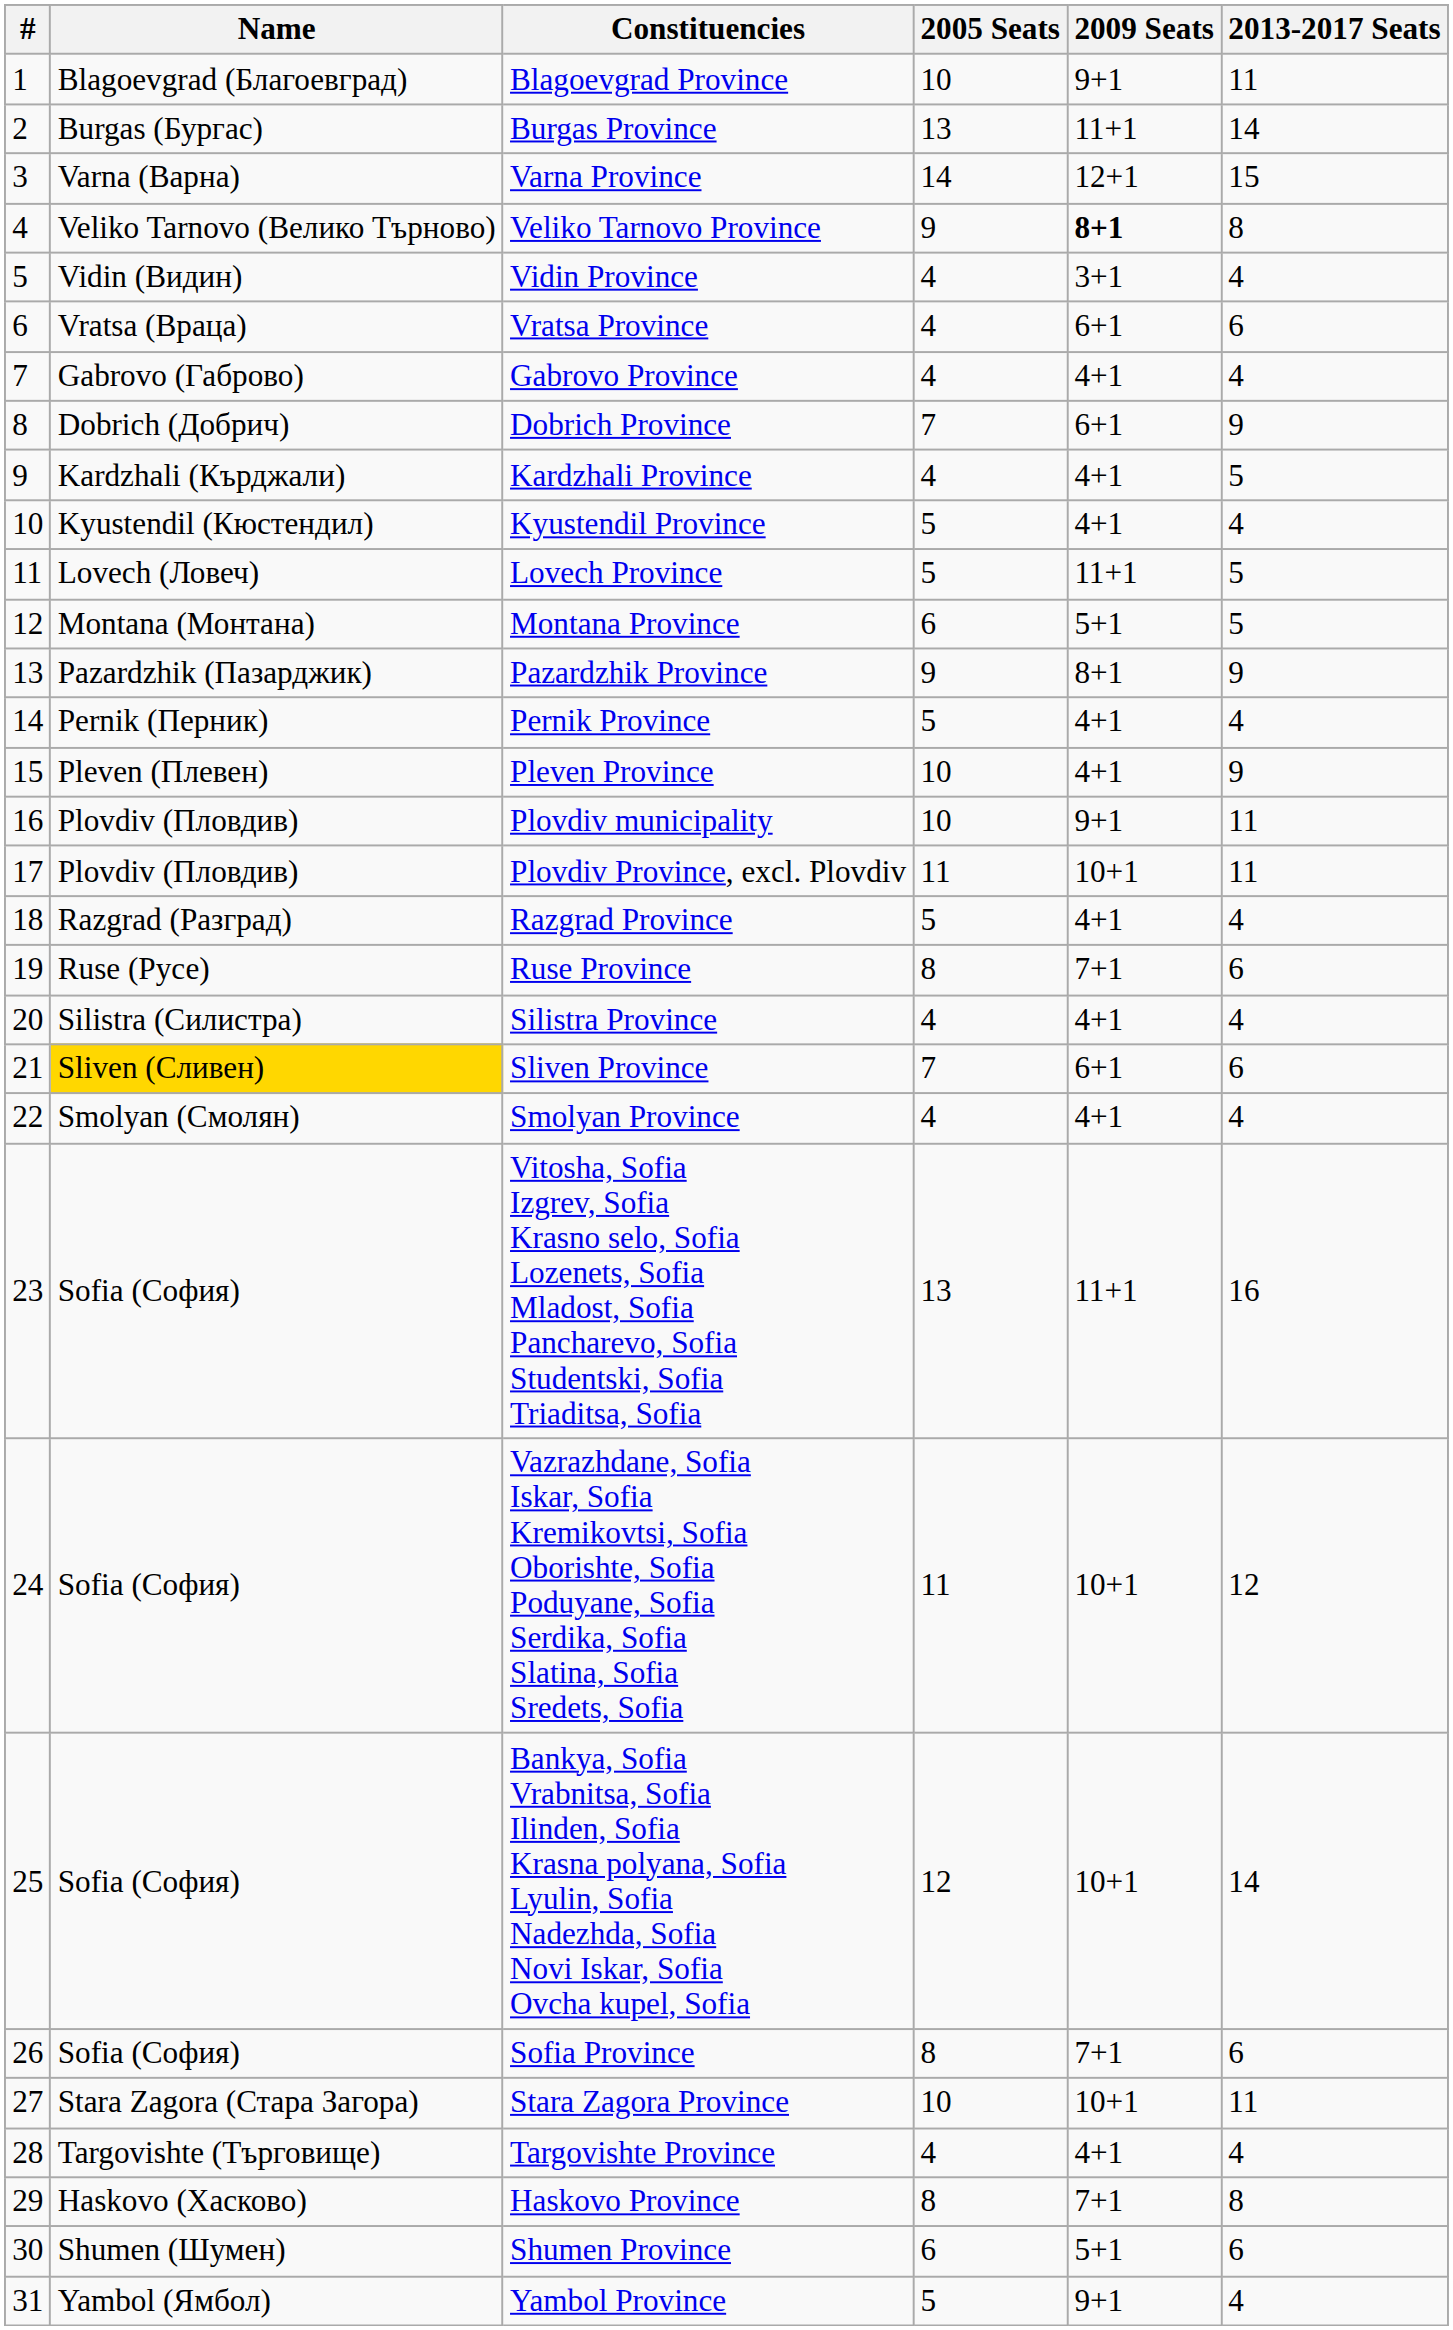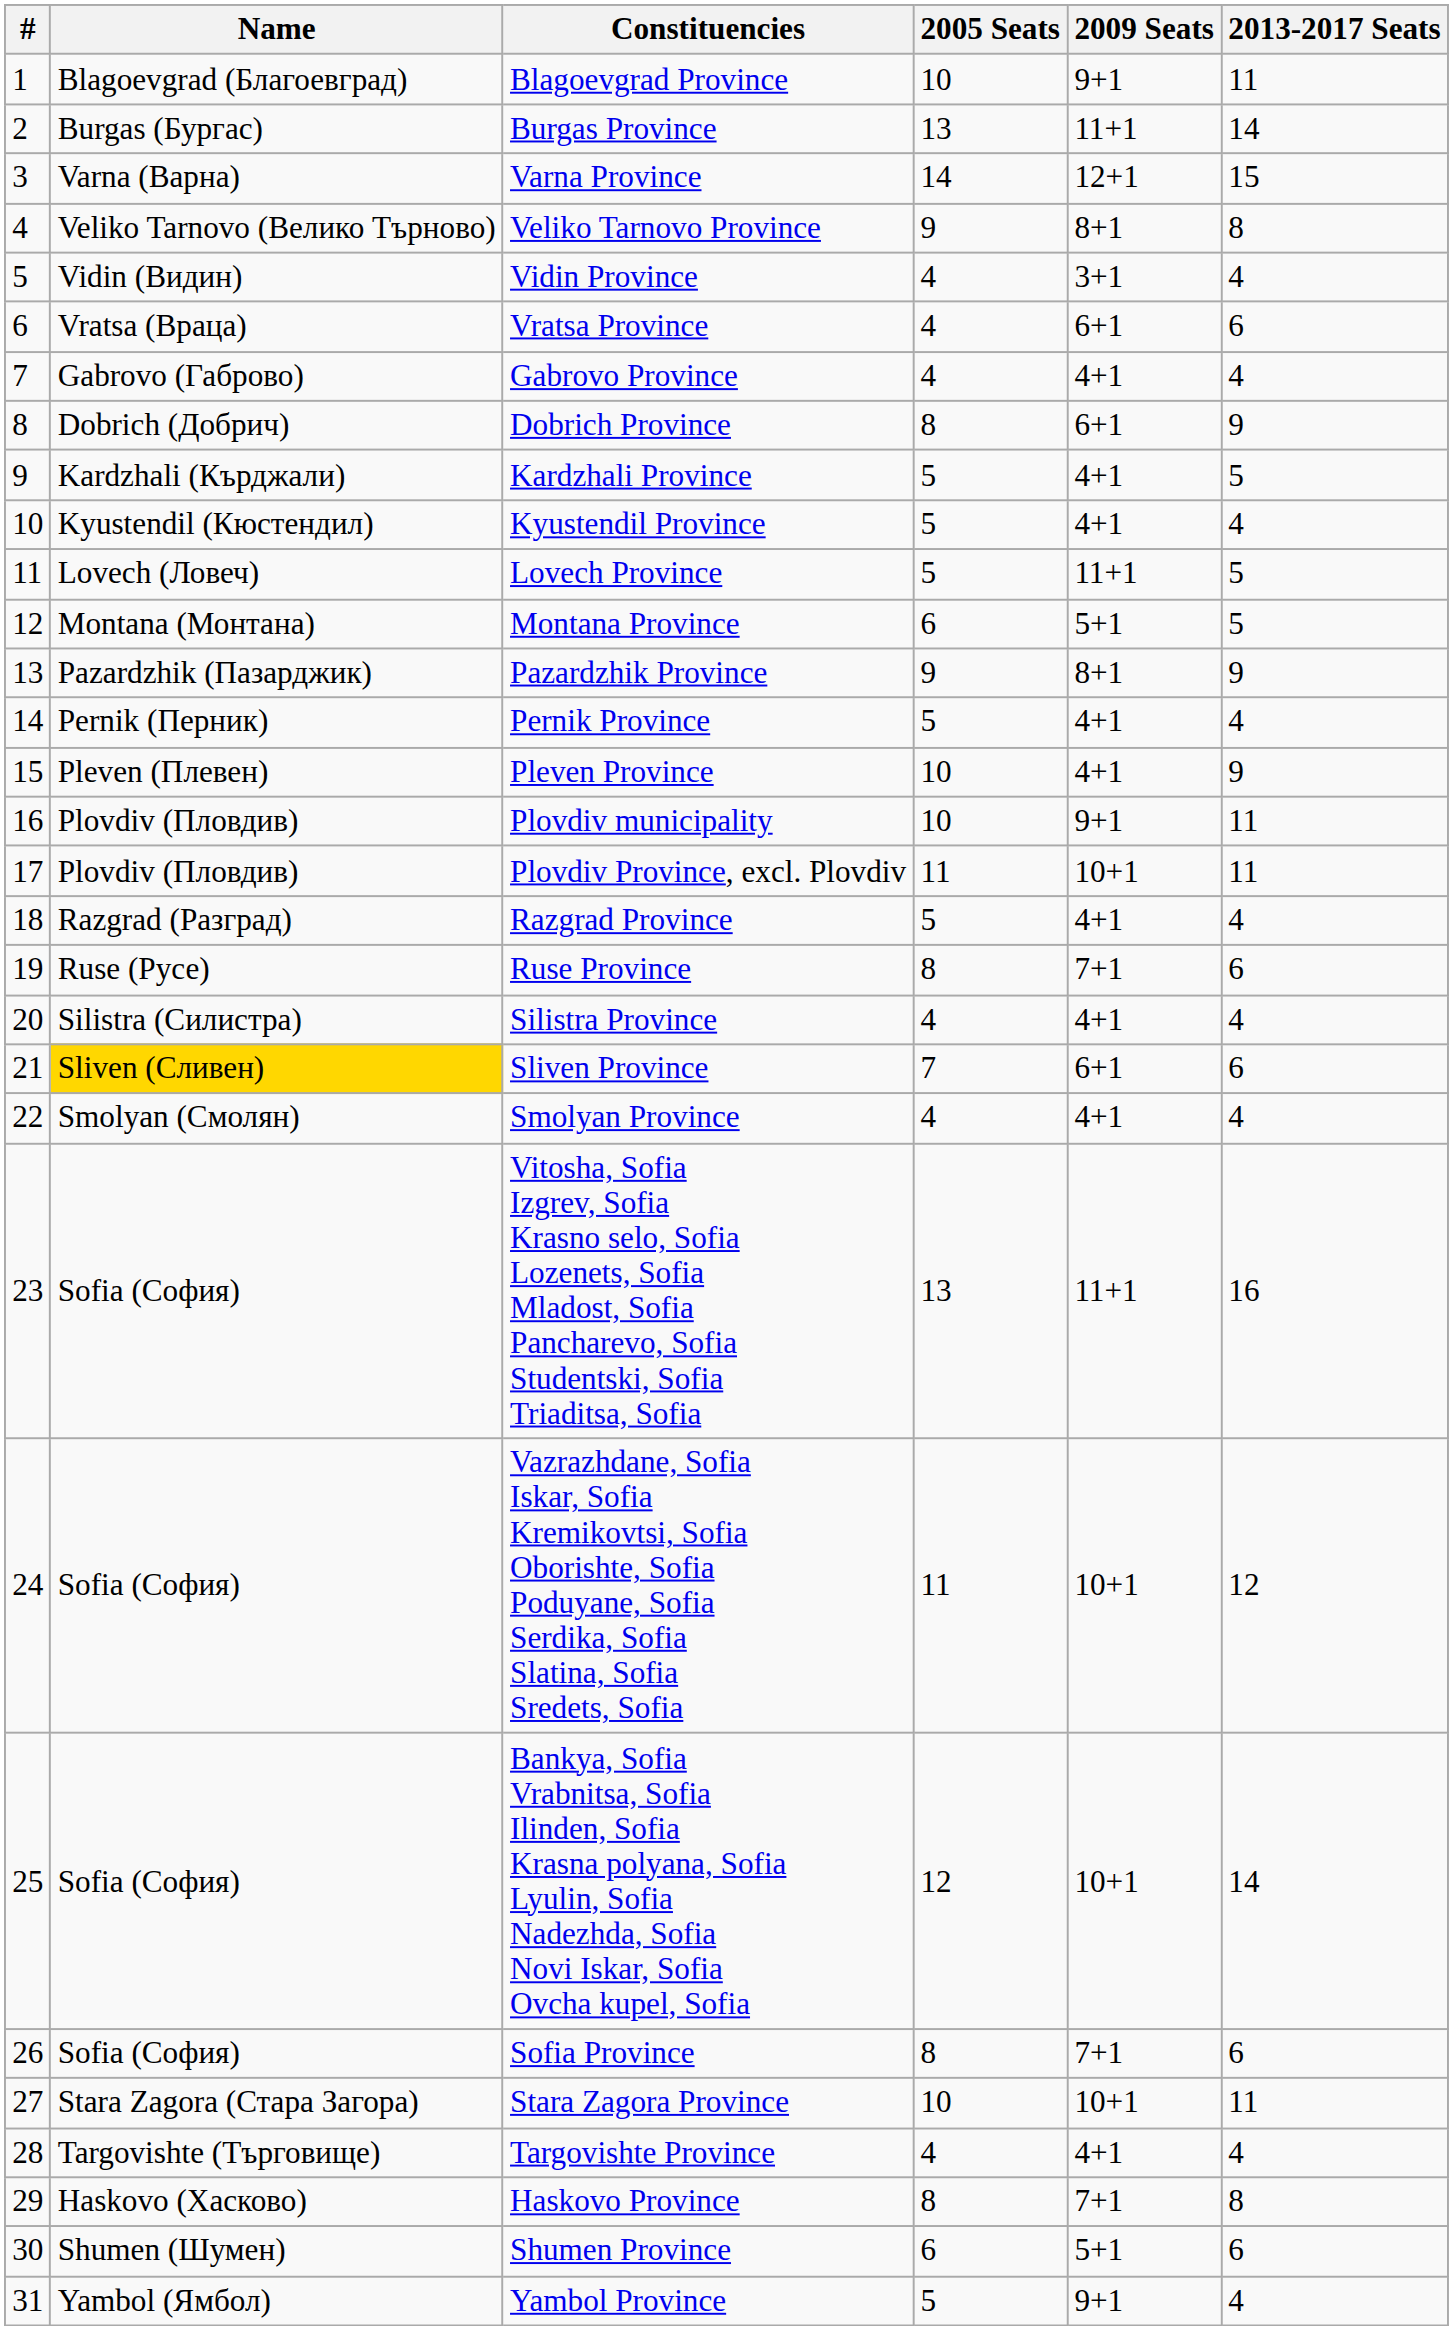 <table class="wikitable">
 <tr>
 <th>#</th>
 <th>Name</th>
 <th>Constituencies</th>
 <th>2005 Seats</th>
 <th>2009 Seats</th>
 <th>2013-2017 Seats</th>
 </tr>
 <tr>
 <td>1</td>
 <td>Blagoevgrad (Благоевград)</td>
 <td><a href='#'>Blagoevgrad Province</a></td>
 <td>10</td>
 <td>9+1</td>
 <td>11</td>
 </tr>
 <tr>
 <td>2</td>
 <td>Burgas (Бургас)</td>
 <td><a href='#'>Burgas Province</a></td>
 <td>13</td>
 <td>11+1</td>
 <td>14</td>
 </tr>
 <tr>
 <td>3</td>
 <td>Varna (Варна)</td>
 <td><a href='#'>Varna Province</a></td>
 <td>14</td>
 <td>12+1</td>
 <td>15</td>
 </tr>
 <tr>
 <td>4</td>
 <td>Veliko Tarnovo (Велико Търново)</td>
 <td><a href='#'>Veliko Tarnovo Province</a></td>
 <td>9</td>
-<td><strong>8+1</strong></td>
+<td>8+1</td>
 <td>8</td>
 </tr>
 <tr>
 <td>5</td>
 <td>Vidin (Видин)</td>
 <td><a href='#'>Vidin Province</a></td>
 <td>4</td>
 <td>3+1</td>
 <td>4</td>
 </tr>
 <tr>
 <td>6</td>
 <td>Vratsa (Враца)</td>
 <td><a href='#'>Vratsa Province</a></td>
 <td>4</td>
 <td>6+1</td>
 <td>6</td>
 </tr>
 <tr>
 <td>7</td>
 <td>Gabrovo (Габрово)</td>
 <td><a href='#'>Gabrovo Province</a></td>
 <td>4</td>
 <td>4+1</td>
 <td>4</td>
 </tr>
 <tr>
 <td>8</td>
 <td>Dobrich (Добрич)</td>
 <td><a href='#'>Dobrich Province</a></td>
-<td>7</td>
+<td>8</td>
 <td>6+1</td>
 <td>9</td>
 </tr>
 <tr>
 <td>9</td>
 <td>Kardzhali (Кърджали)</td>
 <td><a href='#'>Kardzhali Province</a></td>
-<td>4</td>
+<td>5</td>
 <td>4+1</td>
 <td>5</td>
 </tr>
 <tr>
 <td>10</td>
 <td>Kyustendil (Кюстендил)</td>
 <td><a href='#'>Kyustendil Province</a></td>
 <td>5</td>
 <td>4+1</td>
 <td>4</td>
 </tr>
 <tr>
 <td>11</td>
 <td>Lovech (Ловеч)</td>
 <td><a href='#'>Lovech Province</a></td>
 <td>5</td>
 <td>11+1</td>
 <td>5</td>
 </tr>
 <tr>
 <td>12</td>
 <td>Montana (Монтана)</td>
 <td><a href='#'>Montana Province</a></td>
 <td>6</td>
 <td>5+1</td>
 <td>5</td>
 </tr>
 <tr>
 <td>13</td>
 <td>Pazardzhik (Пазарджик)</td>
 <td><a href='#'>Pazardzhik Province</a></td>
 <td>9</td>
 <td>8+1</td>
 <td>9</td>
 </tr>
 <tr>
 <td>14</td>
 <td>Pernik (Перник)</td>
 <td><a href='#'>Pernik Province</a></td>
 <td>5</td>
 <td>4+1</td>
 <td>4</td>
 </tr>
 <tr>
 <td>15</td>
 <td>Pleven (Плевен)</td>
 <td><a href='#'>Pleven Province</a></td>
 <td>10</td>
 <td>4+1</td>
 <td>9</td>
 </tr>
 <tr>
 <td>16</td>
 <td>Plovdiv (Пловдив)</td>
 <td><a href='#'>Plovdiv municipality</a></td>
 <td>10</td>
 <td>9+1</td>
 <td>11</td>
 </tr>
 <tr>
 <td>17</td>
 <td>Plovdiv (Пловдив)</td>
 <td><a href='#'>Plovdiv Province</a>, excl. Plovdiv</td>
 <td>11</td>
 <td>10+1</td>
 <td>11</td>
 </tr>
 <tr>
 <td>18</td>
 <td>Razgrad (Разград)</td>
 <td><a href='#'>Razgrad Province</a></td>
 <td>5</td>
 <td>4+1</td>
 <td>4</td>
 </tr>
 <tr>
 <td>19</td>
 <td>Ruse (Русе)</td>
 <td><a href='#'>Ruse Province</a></td>
 <td>8</td>
 <td>7+1</td>
 <td>6</td>
 </tr>
 <tr>
 <td>20</td>
 <td>Silistra (Силистра)</td>
 <td><a href='#'>Silistra Province</a></td>
 <td>4</td>
 <td>4+1</td>
 <td>4</td>
 </tr>
 <tr>
 <td>21</td>
 <td style="background: gold;">Sliven (Сливен)</td>
 <td><a href='#'>Sliven Province</a></td>
 <td>7</td>
 <td>6+1</td>
 <td>6</td>
 </tr>
 <tr>
 <td>22</td>
 <td>Smolyan (Смолян)</td>
 <td><a href='#'>Smolyan Province</a></td>
 <td>4</td>
 <td>4+1</td>
 <td>4</td>
 </tr>
 <tr>
 <td>23</td>
 <td>Sofia (София)</td>
 <td><a href='#'>Vitosha, Sofia</a><br><a href='#'>Izgrev, Sofia</a><br><a href='#'>Krasno selo, Sofia</a><br><a href='#'>Lozenets, Sofia</a><br><a href='#'>Mladost, Sofia</a><br><a href='#'>Pancharevo, Sofia</a><br><a href='#'>Studentski, Sofia</a><br><a href='#'>Triaditsa, Sofia</a></td>
 <td>13</td>
 <td>11+1</td>
 <td>16</td>
 </tr>
 <tr>
 <td>24</td>
 <td>Sofia (София)</td>
 <td><a href='#'>Vazrazhdane, Sofia</a><br><a href='#'>Iskar, Sofia</a><br><a href='#'>Kremikovtsi, Sofia</a><br><a href='#'>Oborishte, Sofia</a><br><a href='#'>Poduyane, Sofia</a><br><a href='#'>Serdika, Sofia</a><br><a href='#'>Slatina, Sofia</a><br><a href='#'>Sredets, Sofia</a></td>
 <td>11</td>
 <td>10+1</td>
 <td>12</td>
 </tr>
 <tr>
 <td>25</td>
 <td>Sofia (София)</td>
 <td><a href='#'>Bankya, Sofia</a><br><a href='#'>Vrabnitsa, Sofia</a><br><a href='#'>Ilinden, Sofia</a><br><a href='#'>Krasna polyana, Sofia</a><br><a href='#'>Lyulin, Sofia</a><br><a href='#'>Nadezhda, Sofia</a><br><a href='#'>Novi Iskar, Sofia</a><br><a href='#'>Ovcha kupel, Sofia</a></td>
 <td>12</td>
 <td>10+1</td>
 <td>14</td>
 </tr>
 <tr>
 <td>26</td>
 <td>Sofia (София)</td>
 <td><a href='#'>Sofia Province</a></td>
 <td>8</td>
 <td>7+1</td>
 <td>6</td>
 </tr>
 <tr>
 <td>27</td>
 <td>Stara Zagora (Стара Загора)</td>
 <td><a href='#'>Stara Zagora Province</a></td>
 <td>10</td>
 <td>10+1</td>
 <td>11</td>
 </tr>
 <tr>
 <td>28</td>
 <td>Targovishte (Търговище)</td>
 <td><a href='#'>Targovishte Province</a></td>
 <td>4</td>
 <td>4+1</td>
 <td>4</td>
 </tr>
 <tr>
 <td>29</td>
 <td>Haskovo (Хасково)</td>
 <td><a href='#'>Haskovo Province</a></td>
 <td>8</td>
 <td>7+1</td>
 <td>8</td>
 </tr>
 <tr>
 <td>30</td>
 <td>Shumen (Шумен)</td>
 <td><a href='#'>Shumen Province</a></td>
 <td>6</td>
 <td>5+1</td>
 <td>6</td>
 </tr>
 <tr>
 <td>31</td>
 <td>Yambol (Ямбол)</td>
 <td><a href='#'>Yambol Province</a></td>
 <td>5</td>
 <td>9+1</td>
 <td>4</td>
 </tr>
 </table>
